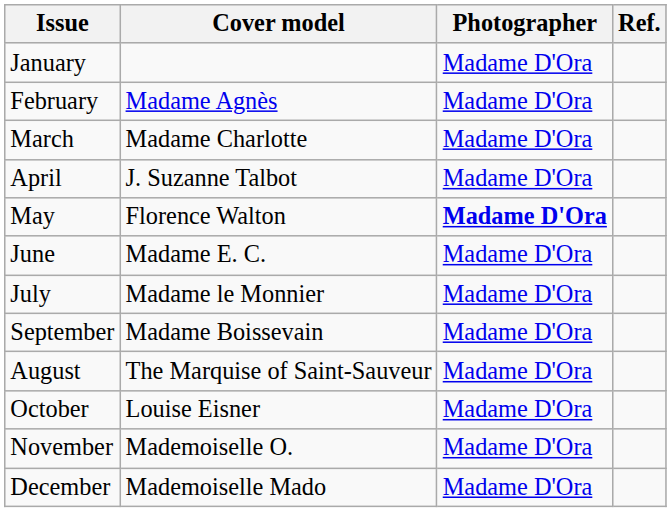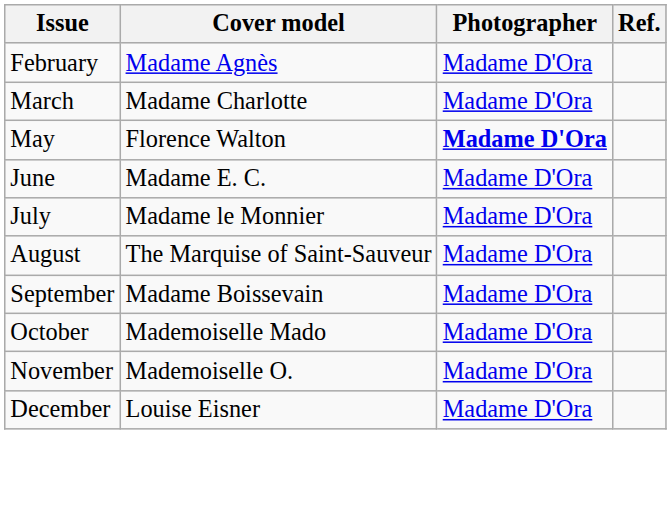 <table class="wikitable">
 <tr>
 <th>Issue</th>
 <th>Cover model</th>
 <th>Photographer</th>
 <th>Ref.</th>
-</tr>
-<tr>
-<td>January</td>
-<td></td>
-<td><a href='#'>Madame D'Ora</a></td>
-<td></td>
 </tr>
 <tr>
 <td>February</td>
 <td><a href='#'>Madame Agnès</a></td>
 <td><a href='#'>Madame D'Ora</a></td>
 <td></td>
 </tr>
 <tr>
 <td>March</td>
 <td>Madame Charlotte</td>
-<td><a href='#'>Madame D'Ora</a></td>
-<td></td>
-</tr>
-<tr>
-<td>April</td>
-<td>J. Suzanne Talbot</td>
 <td><a href='#'>Madame D'Ora</a></td>
 <td></td>
 </tr>
 <tr>
 <td>May</td>
 <td>Florence Walton</td>
 <td><strong><a href='#'>Madame D'Ora</a></strong></td>
 <td></td>
 </tr>
 <tr>
 <td>June</td>
 <td>Madame E. C.</td>
 <td><a href='#'>Madame D'Ora</a></td>
 <td></td>
 </tr>
 <tr>
 <td>July</td>
 <td>Madame le Monnier</td>
 <td><a href='#'>Madame D'Ora</a></td>
 <td></td>
 </tr>
 <tr>
+<td>August</td>
+<td>The Marquise of Saint-Sauveur</td>
+<td><a href='#'>Madame D'Ora</a></td>
+<td></td>
+</tr>
+<tr>
 <td>September</td>
 <td>Madame Boissevain</td>
 <td><a href='#'>Madame D'Ora</a></td>
 <td></td>
 </tr>
 <tr>
-<td>August</td>
-<td>The Marquise of Saint-Sauveur</td>
-<td><a href='#'>Madame D'Ora</a></td>
-<td></td>
-</tr>
-<tr>
 <td>October</td>
-<td>Louise Eisner</td>
+<td>Mademoiselle Mado</td>
 <td><a href='#'>Madame D'Ora</a></td>
 <td></td>
 </tr>
 <tr>
 <td>November</td>
 <td>Mademoiselle O.</td>
 <td><a href='#'>Madame D'Ora</a></td>
 <td></td>
 </tr>
 <tr>
 <td>December</td>
-<td>Mademoiselle Mado</td>
+<td>Louise Eisner</td>
 <td><a href='#'>Madame D'Ora</a></td>
 <td></td>
 </tr>
 </table>
